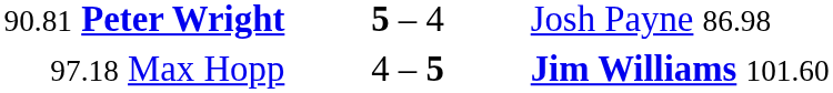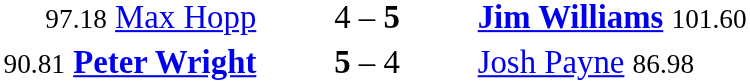 <table style="text-align:center">
 <tr>
 <th width=223></th>
 <th width=100></th>
 <th width=223></th>
 </tr>
 <tr>
+<td align=right><small>97.18</small> <a href='#'>Max Hopp</a> </td>
+<td>4 – <strong>5</strong></td>
+<td align=left> <strong><a href='#'>Jim Williams</a></strong> <small>101.60</small></td>
+</tr>
+<tr>
 <td align=right><small>90.81</small> <strong><a href='#'>Peter Wright</a></strong> </td>
 <td><strong>5</strong> – 4</td>
 <td align=left> <a href='#'>Josh Payne</a> <small>86.98</small></td>
 </tr>
-<tr>
-<td align=right><small>97.18</small> <a href='#'>Max Hopp</a> </td>
-<td>4 – <strong>5</strong></td>
-<td align=left> <strong><a href='#'>Jim Williams</a></strong> <small>101.60</small></td>
-</tr>
 </table>
